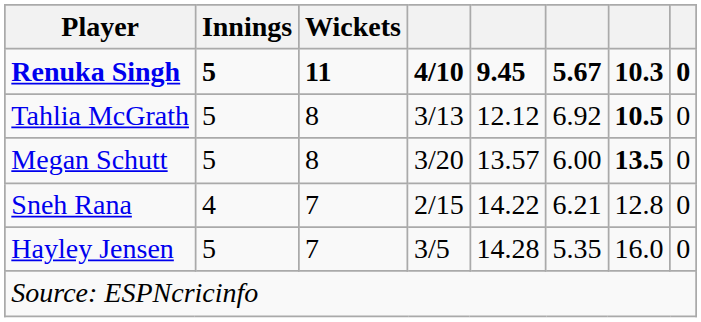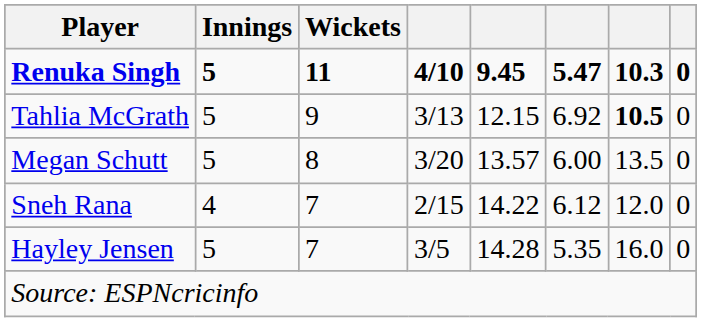 <table class="wikitable sortable">
 <tr>
 <th>Player</th>
 <th>Innings</th>
 <th>Wickets</th>
 <th></th>
 <th></th>
 <th></th>
 <th></th>
 <th></th>
 </tr>
 <tr>
 <td><strong> <a href='#'>Renuka Singh</a></strong></td>
 <td><strong>5</strong></td>
 <td><strong>11</strong></td>
 <td><strong>4/10</strong></td>
 <td><strong>9.45</strong></td>
-<td><strong>5.67</strong></td>
+<td><strong>5.47</strong></td>
 <td><strong>10.3</strong></td>
 <td><strong>0</strong></td>
 </tr>
 <tr>
 <td> <a href='#'>Tahlia McGrath</a></td>
 <td>5</td>
-<td>8</td>
+<td>9</td>
 <td>3/13</td>
-<td>12.12</td>
+<td>12.15</td>
 <td>6.92</td>
 <td><strong>10.5</strong></td>
 <td>0</td>
 </tr>
 <tr>
 <td> <a href='#'>Megan Schutt</a></td>
 <td>5</td>
 <td>8</td>
 <td>3/20</td>
 <td>13.57</td>
 <td>6.00</td>
-<td><strong>13.5</strong></td>
+<td>13.5</td>
 <td>0</td>
 </tr>
 <tr>
 <td> <a href='#'>Sneh Rana</a></td>
 <td>4</td>
 <td>7</td>
 <td>2/15</td>
 <td>14.22</td>
-<td>6.21</td>
-<td>12.8</td>
+<td>6.12</td>
+<td>12.0</td>
 <td>0</td>
 </tr>
 <tr>
 <td> <a href='#'>Hayley Jensen</a></td>
 <td>5</td>
 <td>7</td>
 <td>3/5</td>
 <td>14.28</td>
 <td>5.35</td>
 <td>16.0</td>
 <td>0</td>
 </tr>
 <tr>
 <td colspan="9"><em>Source: ESPNcricinfo</em></td>
 </tr>
 </table>
